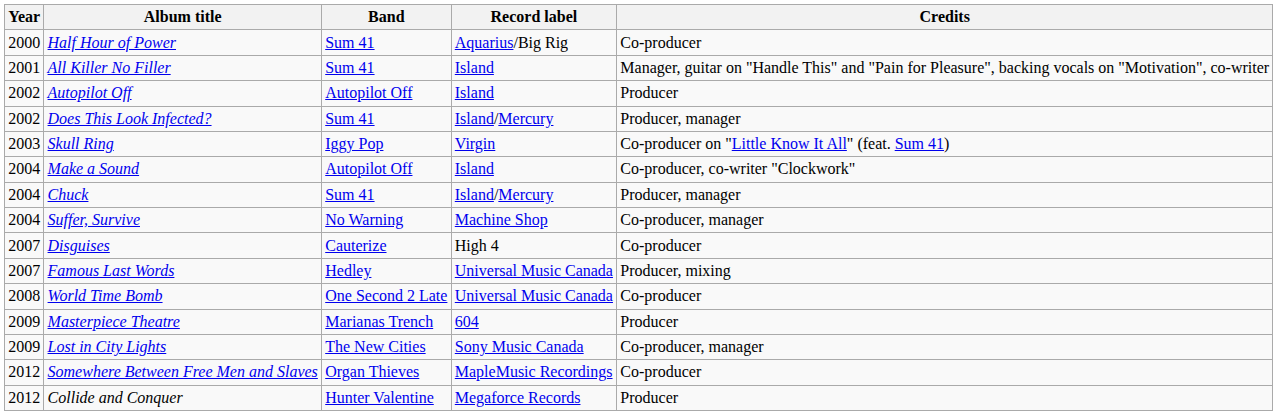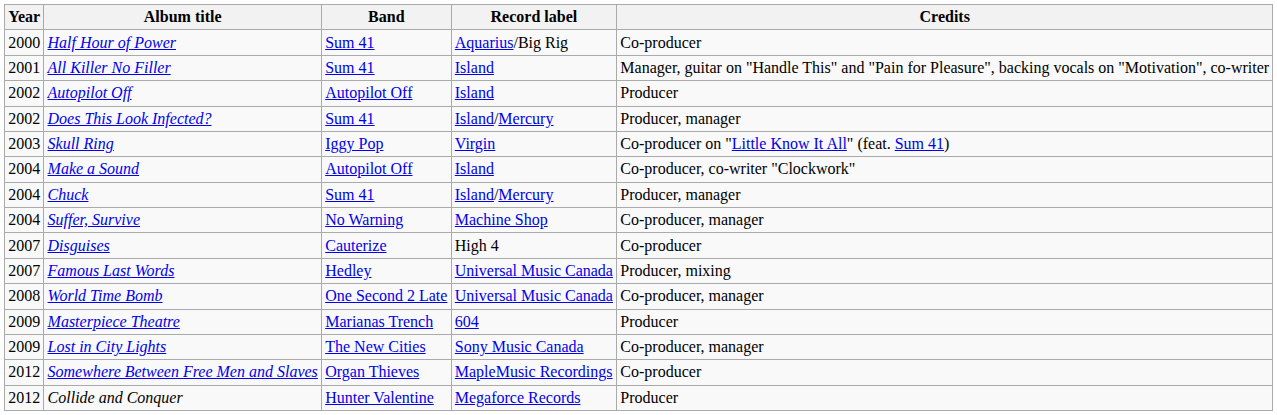 <table class="wikitable">
 <tr>
 <th>Year</th>
 <th>Album title</th>
 <th>Band</th>
 <th>Record label</th>
 <th>Credits</th>
 </tr>
 <tr>
 <td>2000</td>
 <td><em><a href='#'>Half Hour of Power</a></em></td>
 <td><a href='#'>Sum 41</a></td>
 <td><a href='#'>Aquarius</a>/Big Rig</td>
 <td>Co-producer</td>
 </tr>
 <tr>
 <td>2001</td>
 <td><em><a href='#'>All Killer No Filler</a></em></td>
 <td><a href='#'>Sum 41</a></td>
 <td><a href='#'>Island</a></td>
 <td>Manager, guitar on "Handle This" and "Pain for Pleasure", backing vocals on "Motivation", co-writer</td>
 </tr>
 <tr>
 <td>2002</td>
 <td><em><a href='#'>Autopilot Off</a></em></td>
 <td><a href='#'>Autopilot Off</a></td>
 <td><a href='#'>Island</a></td>
 <td>Producer</td>
 </tr>
 <tr>
 <td>2002</td>
 <td><em><a href='#'>Does This Look Infected?</a></em></td>
 <td><a href='#'>Sum 41</a></td>
 <td><a href='#'>Island</a>/<a href='#'>Mercury</a></td>
 <td>Producer, manager</td>
 </tr>
 <tr>
 <td>2003</td>
 <td><em><a href='#'>Skull Ring</a></em></td>
 <td><a href='#'>Iggy Pop</a></td>
 <td><a href='#'>Virgin</a></td>
 <td>Co-producer on "<a href='#'>Little Know It All</a>" (feat. <a href='#'>Sum 41</a>)</td>
 </tr>
 <tr>
 <td>2004</td>
 <td><em><a href='#'>Make a Sound</a></em></td>
 <td><a href='#'>Autopilot Off</a></td>
 <td><a href='#'>Island</a></td>
 <td>Co-producer, co-writer "Clockwork"</td>
 </tr>
 <tr>
 <td>2004</td>
 <td><em><a href='#'>Chuck</a></em></td>
 <td><a href='#'>Sum 41</a></td>
 <td><a href='#'>Island</a>/<a href='#'>Mercury</a></td>
 <td>Producer, manager</td>
 </tr>
 <tr>
 <td>2004</td>
 <td><em><a href='#'>Suffer, Survive</a></em></td>
 <td><a href='#'>No Warning</a></td>
 <td><a href='#'>Machine Shop</a></td>
 <td>Co-producer, manager</td>
 </tr>
 <tr>
 <td>2007</td>
 <td><em><a href='#'>Disguises</a></em></td>
 <td><a href='#'>Cauterize</a></td>
 <td>High 4</td>
 <td>Co-producer</td>
 </tr>
 <tr>
 <td>2007</td>
 <td><em><a href='#'>Famous Last Words</a></em></td>
 <td><a href='#'>Hedley</a></td>
 <td><a href='#'>Universal Music Canada</a></td>
 <td>Producer, mixing</td>
 </tr>
 <tr>
 <td>2008</td>
 <td><em><a href='#'>World Time Bomb</a></em></td>
 <td><a href='#'>One Second 2 Late</a></td>
 <td><a href='#'>Universal Music Canada</a></td>
-<td>Co-producer</td>
+<td>Co-producer, manager</td>
 </tr>
 <tr>
 <td>2009</td>
 <td><em><a href='#'>Masterpiece Theatre</a></em></td>
 <td><a href='#'>Marianas Trench</a></td>
 <td><a href='#'>604</a></td>
 <td>Producer</td>
 </tr>
 <tr>
 <td>2009</td>
 <td><em><a href='#'>Lost in City Lights</a></em></td>
 <td><a href='#'>The New Cities</a></td>
 <td><a href='#'>Sony Music Canada</a></td>
 <td>Co-producer, manager</td>
 </tr>
 <tr>
 <td>2012</td>
 <td><em><a href='#'>Somewhere Between Free Men and Slaves</a></em></td>
 <td><a href='#'>Organ Thieves</a></td>
 <td><a href='#'>MapleMusic Recordings</a></td>
 <td>Co-producer</td>
 </tr>
 <tr>
 <td>2012</td>
 <td><em>Collide and Conquer</em></td>
 <td><a href='#'>Hunter Valentine</a></td>
 <td><a href='#'>Megaforce Records</a></td>
 <td>Producer</td>
 </tr>
 </table>
